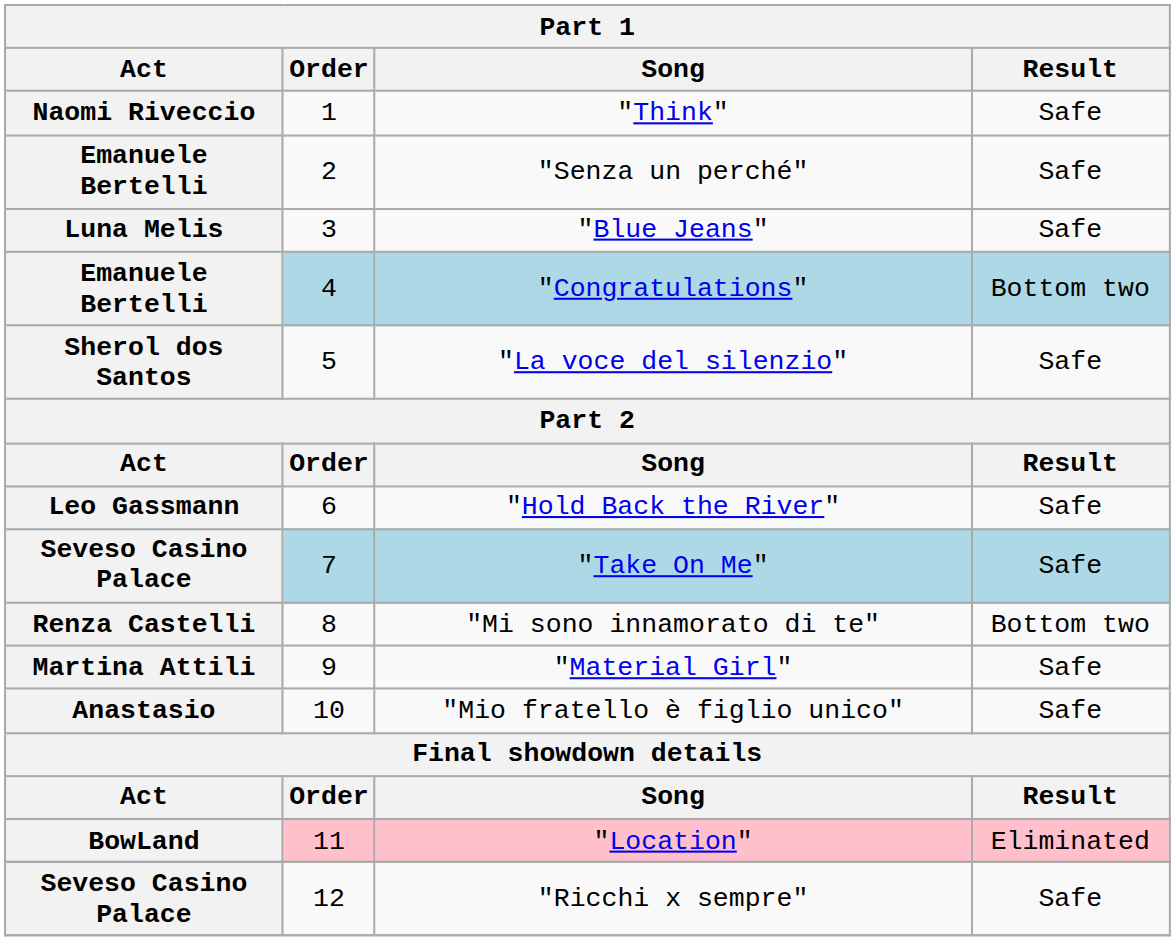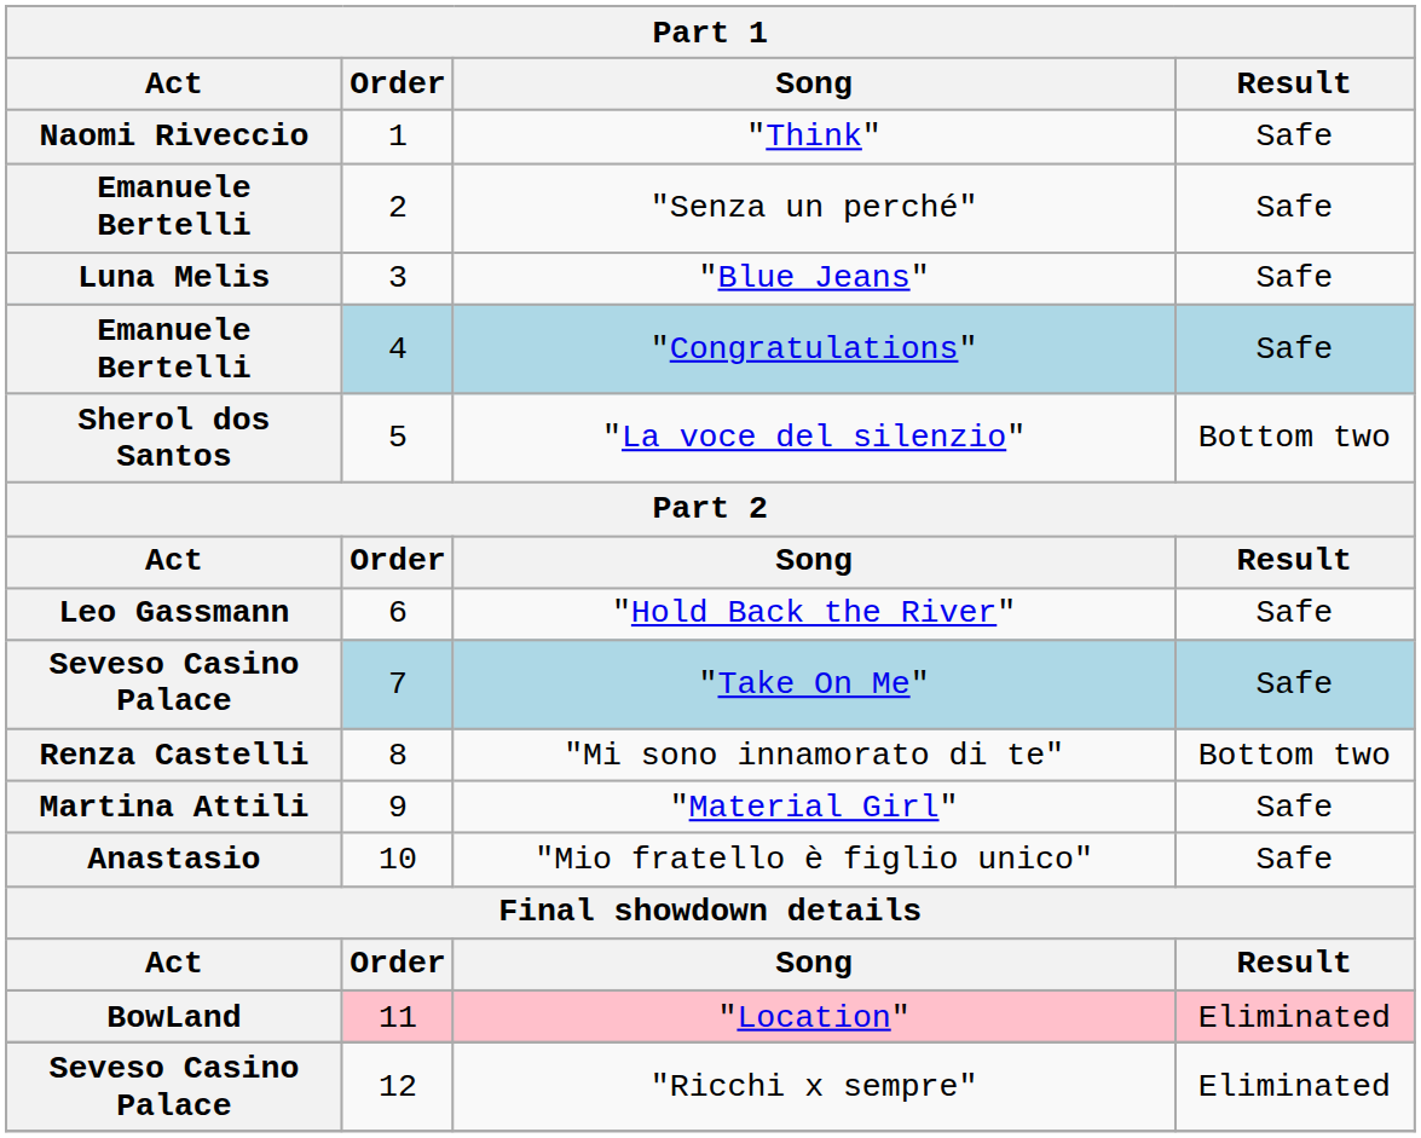 <table class="wikitable plainrowheaders" style="text-align:center;">
 <tr>
 <th colspan="4">Part 1</th>
 </tr>
 <tr>
 <th scope="col" style="width:10em;">Act</th>
 <th scope="col">Order</th>
 <th scope="col" style="width:22em;">Song</th>
 <th scope="col" style="width:7em;">Result</th>
 </tr>
 <tr>
 <th scope="row">Naomi Riveccio</th>
 <td>1</td>
 <td>"<a href='#'>Think</a>"</td>
 <td>Safe</td>
 </tr>
 <tr>
 <th scope="row">Emanuele Bertelli</th>
 <td>2</td>
 <td>"Senza un perché"</td>
 <td>Safe</td>
 </tr>
 <tr>
 <th scope="row">Luna Melis</th>
 <td>3</td>
 <td>"<a href='#'>Blue Jeans</a>"</td>
 <td>Safe</td>
 </tr>
 <tr bgcolor="lightblue">
 <th scope="row">Emanuele Bertelli</th>
 <td>4</td>
 <td>"<a href='#'>Congratulations</a>"</td>
-<td>Bottom two</td>
+<td>Safe</td>
 </tr>
 <tr>
 <th scope="row">Sherol dos Santos</th>
 <td>5</td>
 <td>"<a href='#'>La voce del silenzio</a>"</td>
-<td>Safe</td>
+<td>Bottom two</td>
 </tr>
 <tr>
 <th colspan="4">Part 2</th>
 </tr>
 <tr>
 <th scope="col" style="width:10em;">Act</th>
 <th scope="col">Order</th>
 <th scope="col" style="width:20em;">Song</th>
 <th scope="col" style="width:7em;">Result</th>
 </tr>
 <tr>
 <th scope="row">Leo Gassmann</th>
 <td>6</td>
 <td>"<a href='#'>Hold Back the River</a>"</td>
 <td>Safe</td>
 </tr>
 <tr bgcolor="lightblue">
 <th scope="row">Seveso Casino Palace</th>
 <td>7</td>
 <td>"<a href='#'>Take On Me</a>"</td>
 <td>Safe</td>
 </tr>
 <tr>
 <th scope="row">Renza Castelli</th>
 <td>8</td>
 <td>"Mi sono innamorato di te"</td>
 <td>Bottom two</td>
 </tr>
 <tr>
 <th scope="row">Martina Attili</th>
 <td>9</td>
 <td>"<a href='#'>Material Girl</a>"</td>
 <td>Safe</td>
 </tr>
 <tr>
 <th scope="row">Anastasio</th>
 <td>10</td>
 <td>"Mio fratello è figlio unico"</td>
 <td>Safe</td>
 </tr>
 <tr>
 <th colspan="4">Final showdown details</th>
 </tr>
 <tr>
 <th scope="col" style="width:10em;">Act</th>
 <th scope="col">Order</th>
 <th scope="col" style="width:20em;">Song</th>
 <th scope="col" style="width:7em;">Result</th>
 </tr>
 <tr>
 </tr>
 <tr bgcolor="pink">
 <th scope="row">BowLand</th>
 <td>11</td>
 <td>"<a href='#'>Location</a>"</td>
 <td>Eliminated</td>
 </tr>
 <tr>
 </tr>
 <tr>
 <th scope="row">Seveso Casino Palace</th>
 <td>12</td>
 <td>"Ricchi x sempre"</td>
-<td>Safe</td>
+<td>Eliminated</td>
 </tr>
 <tr>
 </tr>
 </table>
